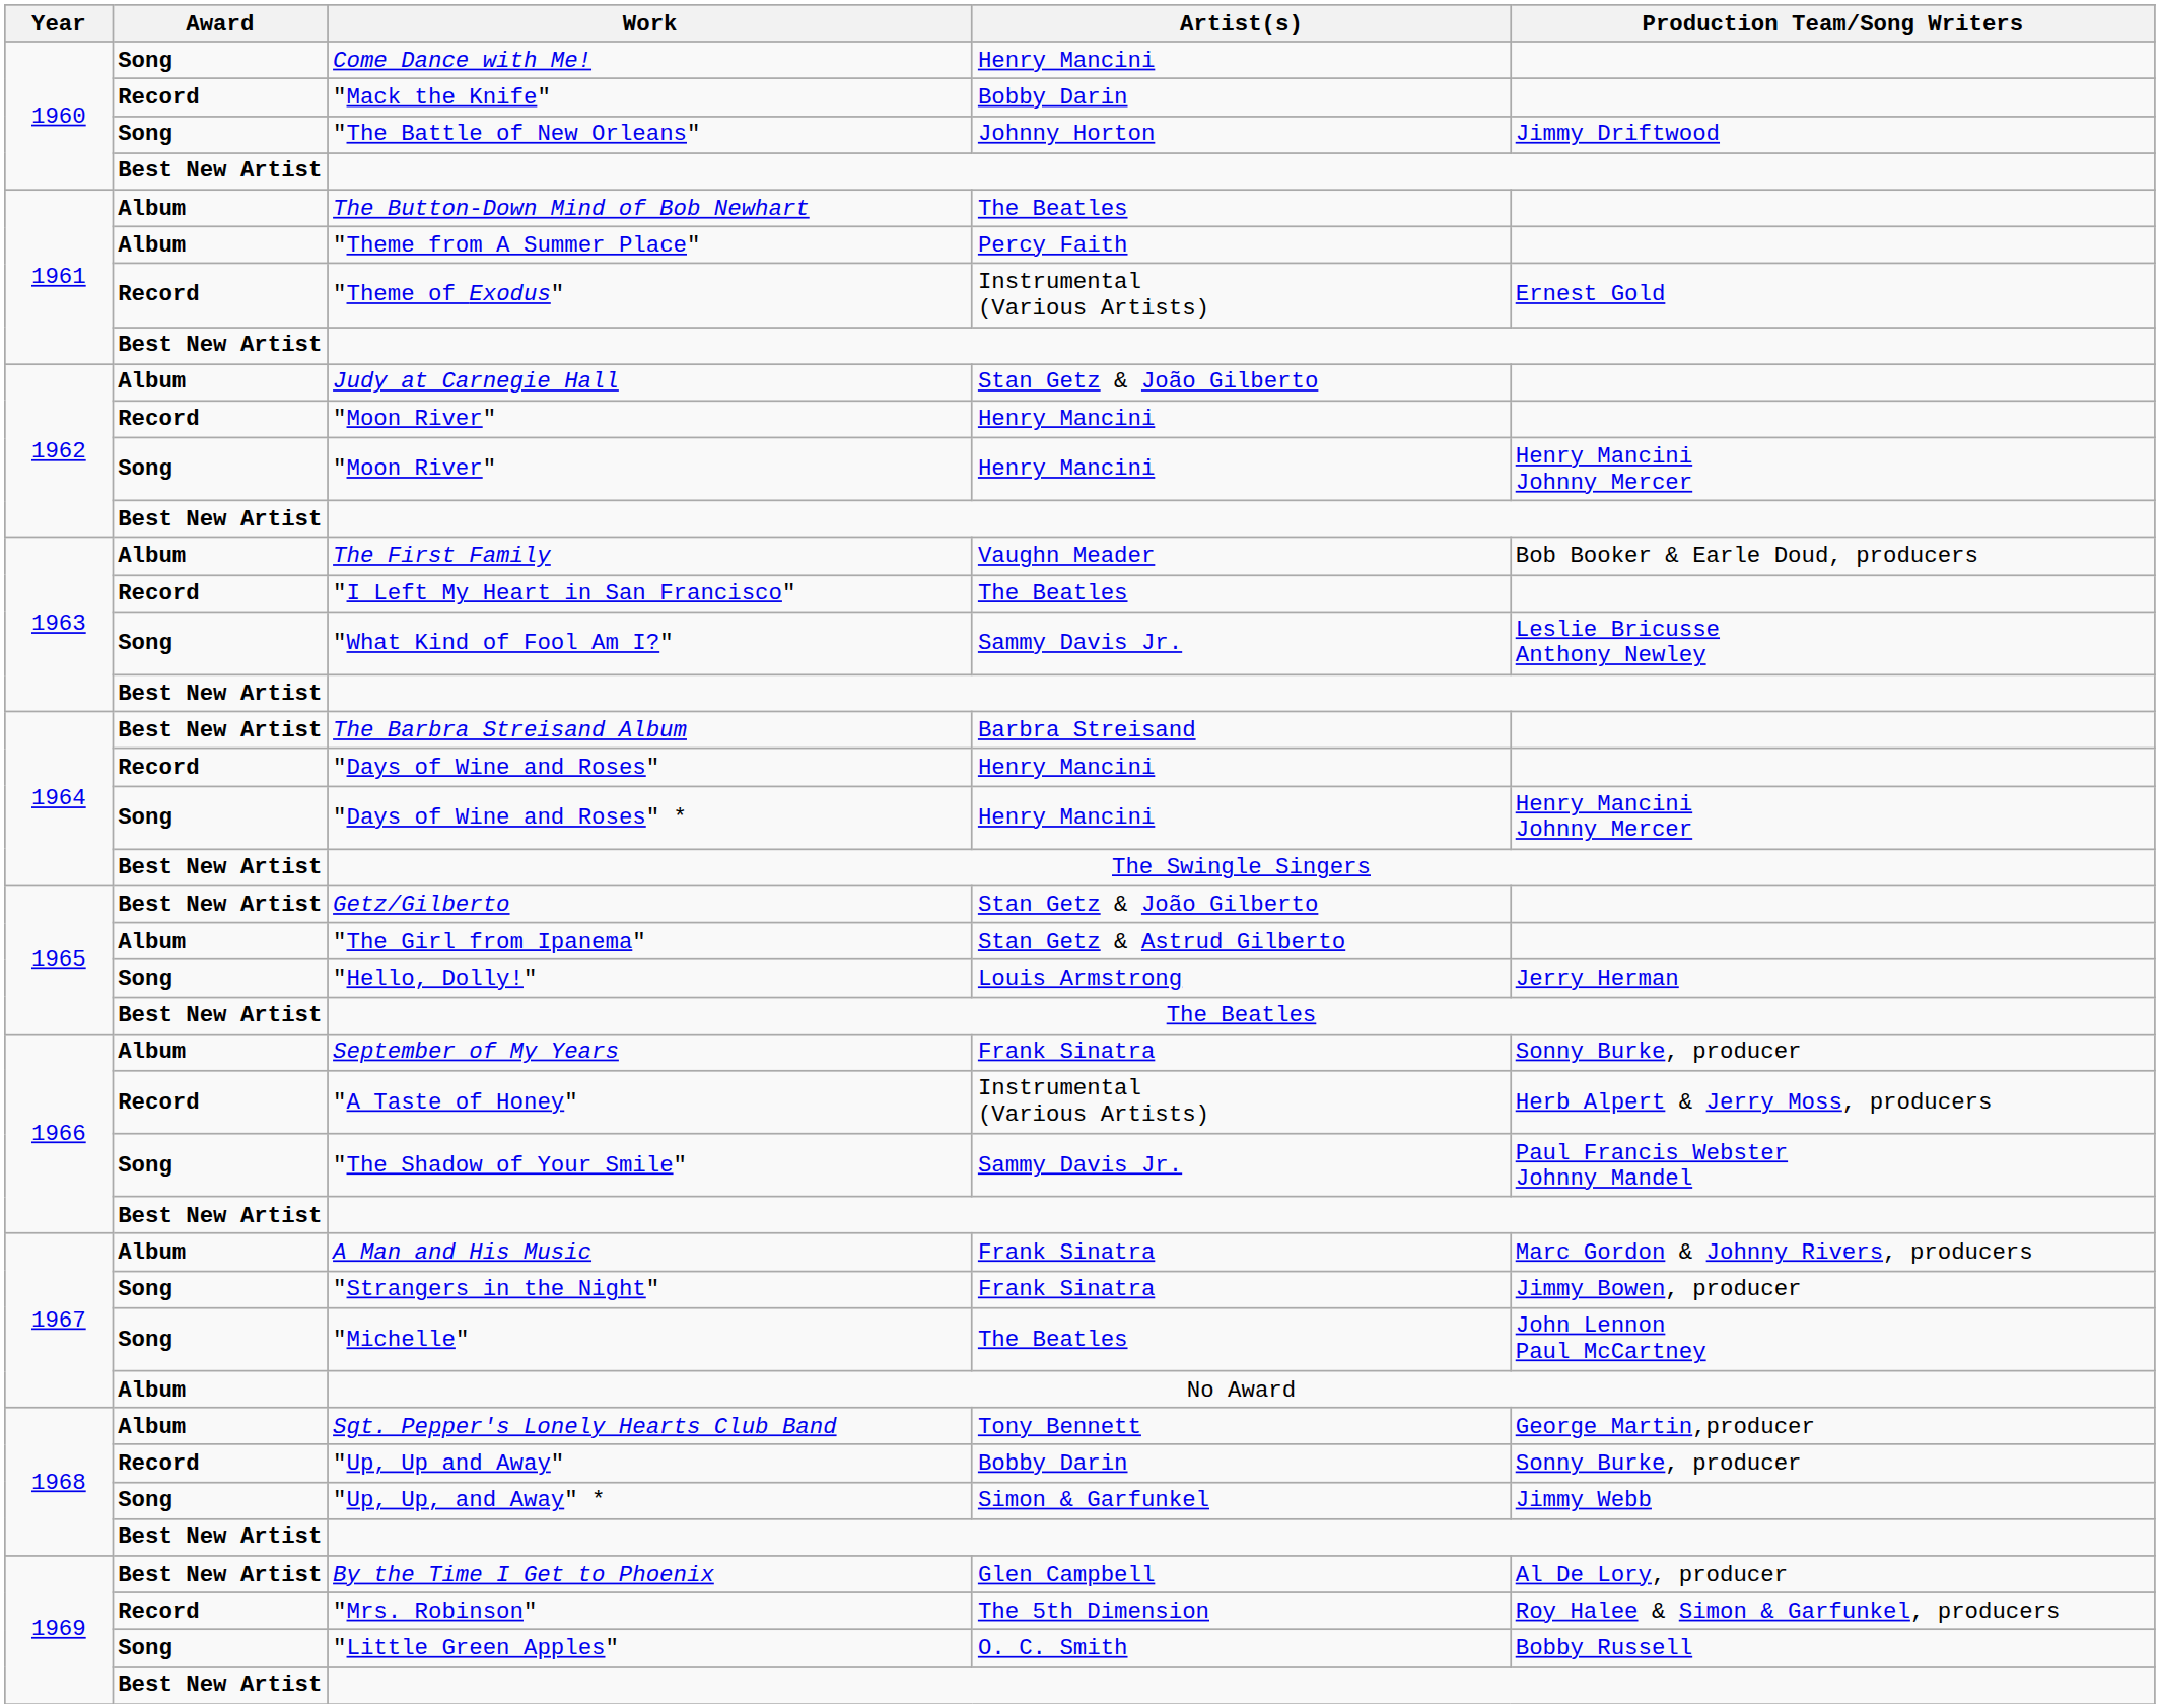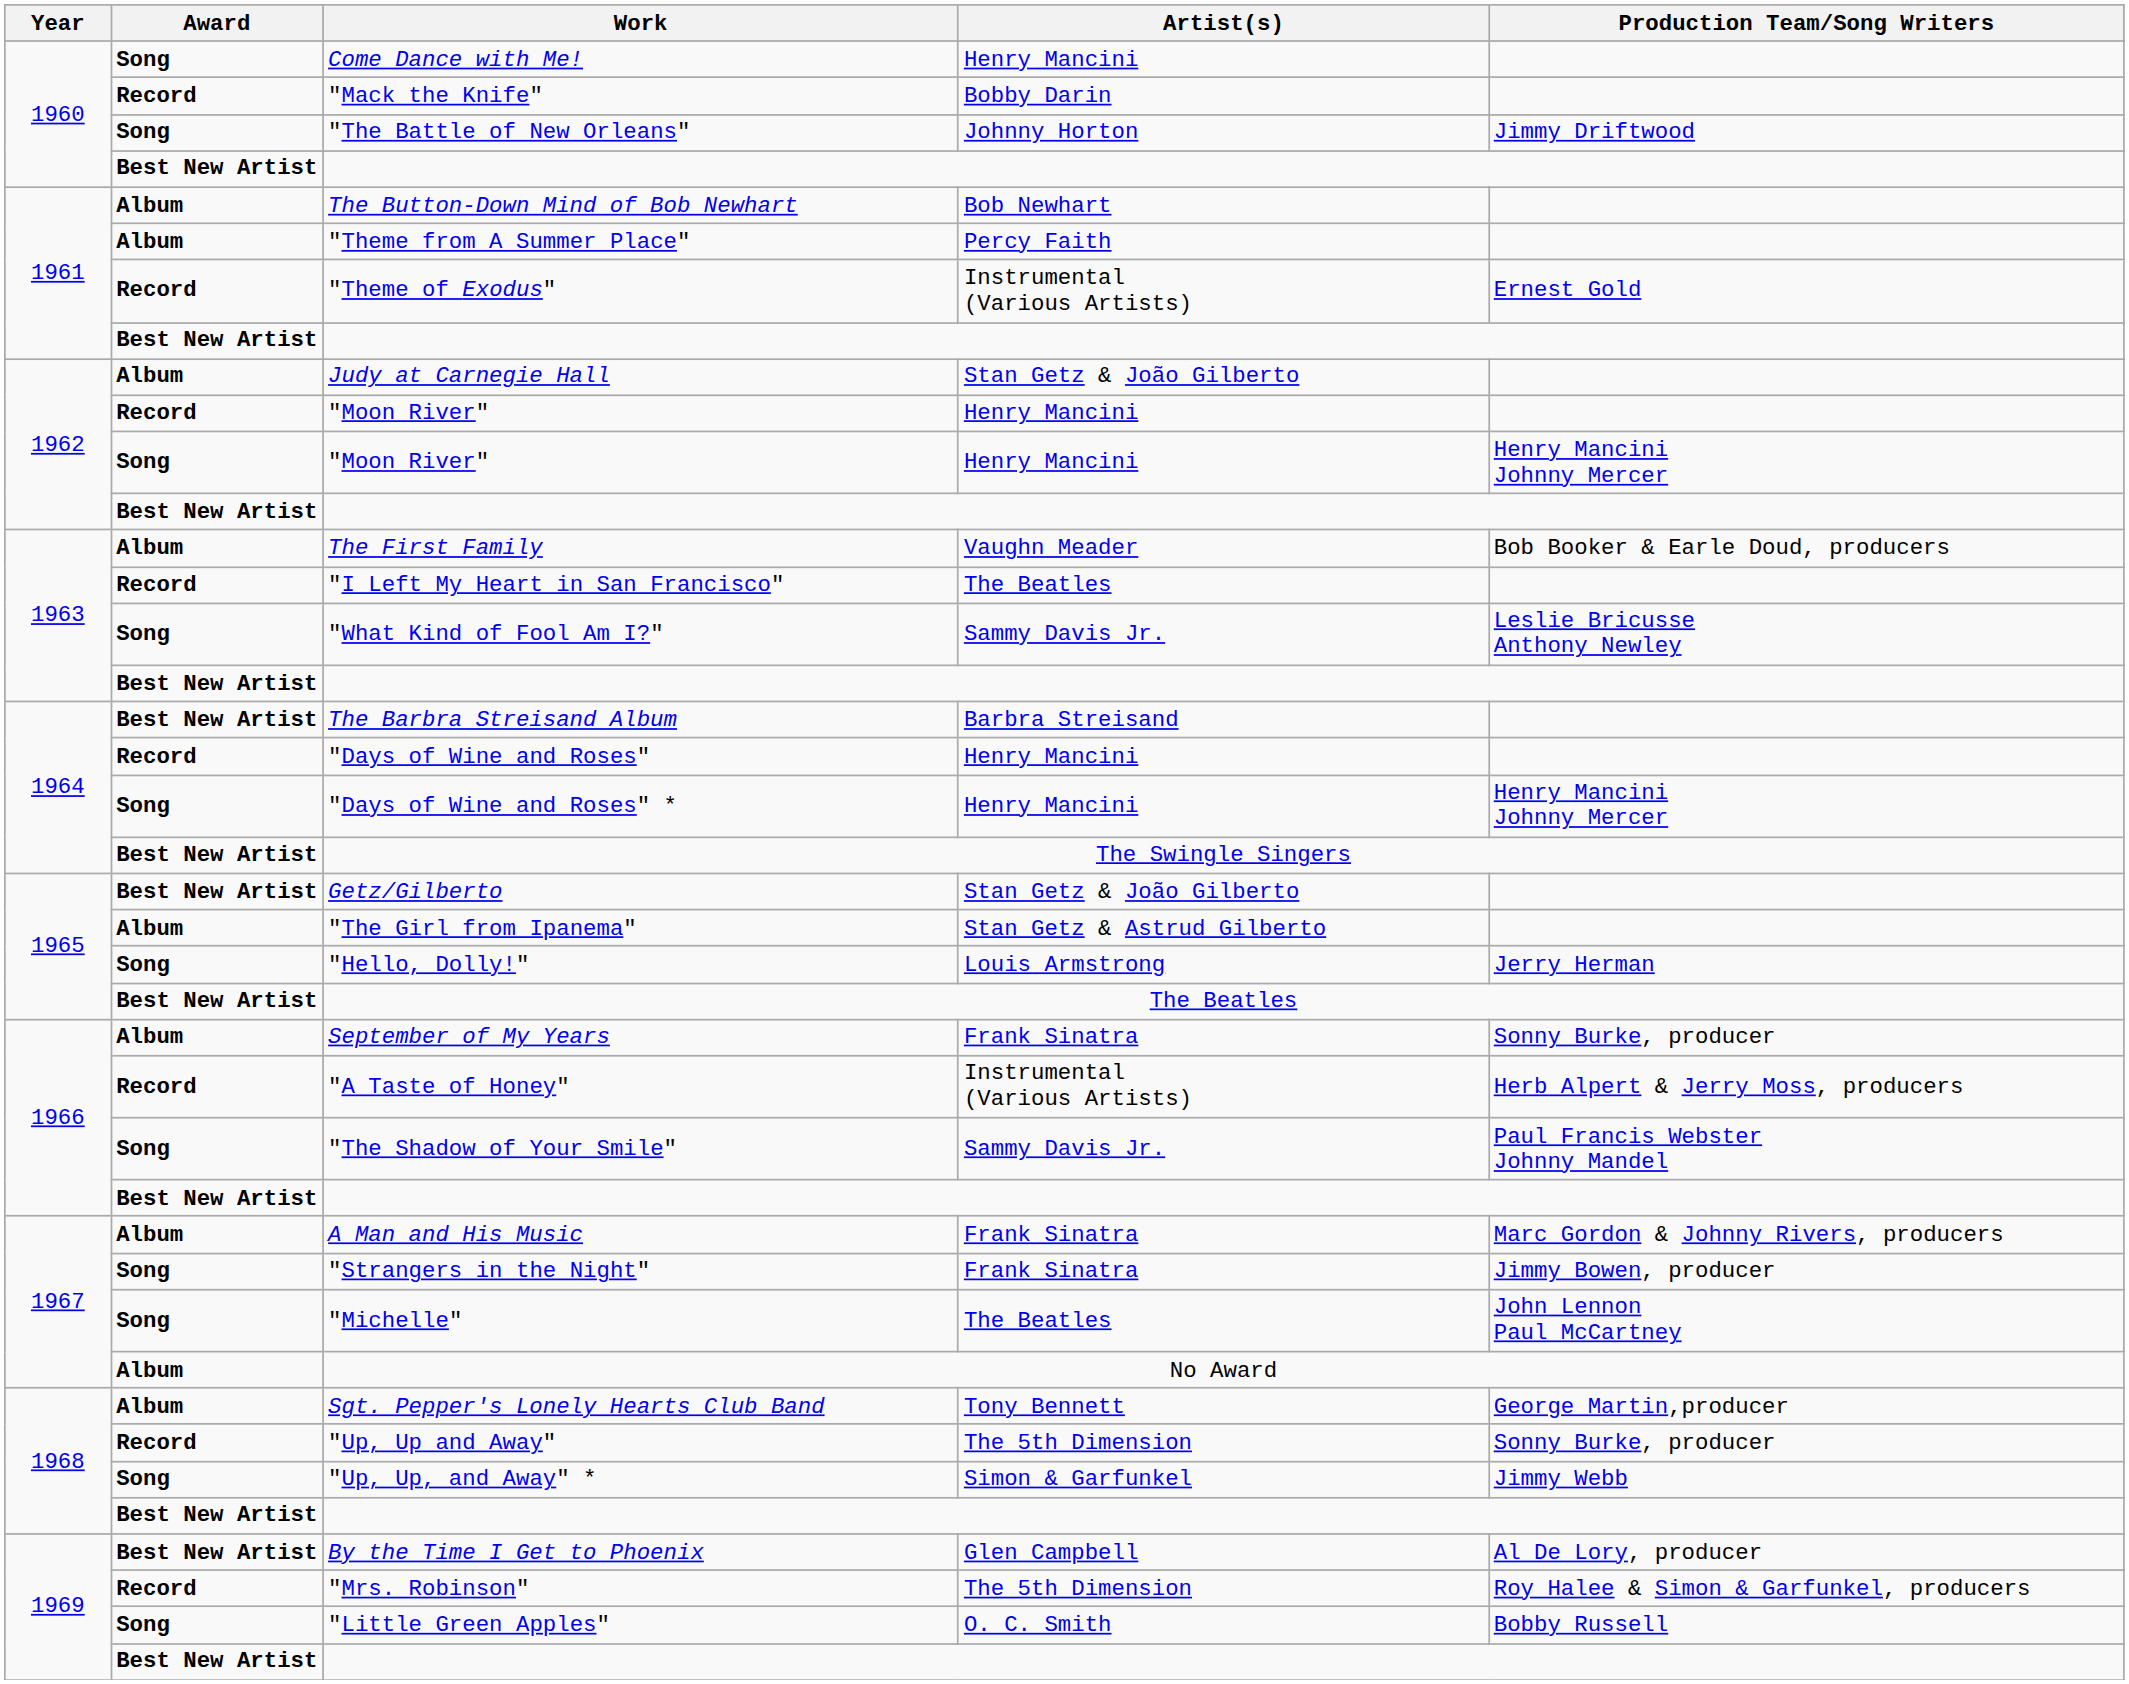 <table class="wikitable">
 <tr>
 <th width="5%">Year</th>
 <th width="10%">Award</th>
 <th width="30%">Work</th>
 <th width="25%">Artist(s)</th>
 <th width="30%">Production Team/Song Writers</th>
 </tr>
 <tr>
 <td rowspan="4" style="text-align:center;"><a href='#'>1960</a><br></td>
 <td><strong>Song</strong></td>
 <td><em><a href='#'>Come Dance with Me!</a></em></td>
 <td><a href='#'>Henry Mancini</a></td>
 <td></td>
 </tr>
 <tr>
 <td><strong>Record</strong></td>
 <td>"<a href='#'>Mack the Knife</a>"</td>
 <td><a href='#'>Bobby Darin</a></td>
 <td></td>
 </tr>
 <tr>
 <td><strong>Song</strong></td>
 <td>"<a href='#'>The Battle of New Orleans</a>"</td>
 <td><a href='#'>Johnny Horton</a></td>
 <td><a href='#'>Jimmy Driftwood</a></td>
 </tr>
 <tr>
 <td><strong>Best New Artist</strong></td>
 <td colspan="3" align="center"></td>
 </tr>
 <tr>
 <td rowspan="4" style="text-align:center;"><a href='#'>1961</a><br></td>
 <td><strong>Album</strong></td>
 <td><em><a href='#'>The Button-Down Mind of Bob Newhart</a></em></td>
-<td><a href='#'>The Beatles</a></td>
+<td><a href='#'>Bob Newhart</a></td>
 <td></td>
 </tr>
 <tr>
 <td><strong>Album</strong></td>
 <td>"<a href='#'>Theme from A Summer Place</a>"</td>
 <td><a href='#'>Percy Faith</a></td>
 <td></td>
 </tr>
 <tr>
 <td><strong>Record</strong></td>
 <td>"<a href='#'>Theme of <em>Exodus</em></a>"</td>
 <td>Instrumental <br>(Various Artists)</td>
 <td><a href='#'>Ernest Gold</a></td>
 </tr>
 <tr>
 <td><strong>Best New Artist</strong></td>
 <td colspan="3" align="center"></td>
 </tr>
 <tr>
 <td rowspan="4" style="text-align:center;"><a href='#'>1962</a><br></td>
 <td><strong>Album</strong></td>
 <td><em><a href='#'>Judy at Carnegie Hall</a></em></td>
 <td><a href='#'>Stan Getz</a> & <a href='#'>João Gilberto</a></td>
 <td></td>
 </tr>
 <tr>
 <td><strong>Record</strong></td>
 <td>"<a href='#'>Moon River</a>"</td>
 <td><a href='#'>Henry Mancini</a></td>
 <td></td>
 </tr>
 <tr>
 <td><strong>Song</strong></td>
 <td>"<a href='#'>Moon River</a>"</td>
 <td><a href='#'>Henry Mancini</a></td>
 <td><a href='#'>Henry Mancini</a><br><a href='#'>Johnny Mercer</a></td>
 </tr>
 <tr>
 <td><strong>Best New Artist</strong></td>
 <td colspan="3" align="center"></td>
 </tr>
 <tr>
 <td rowspan="4" style="text-align:center;"><a href='#'>1963</a><br></td>
 <td><strong>Album</strong></td>
 <td><em><a href='#'>The First Family</a></em></td>
 <td><a href='#'>Vaughn Meader</a></td>
 <td>Bob Booker & Earle Doud, producers</td>
 </tr>
 <tr>
 <td><strong>Record</strong></td>
 <td>"<a href='#'>I Left My Heart in San Francisco</a>"</td>
 <td><a href='#'>The Beatles</a></td>
 <td></td>
 </tr>
 <tr>
 <td><strong>Song</strong></td>
 <td>"<a href='#'>What Kind of Fool Am I?</a>"</td>
 <td><a href='#'>Sammy Davis Jr.</a></td>
 <td><a href='#'>Leslie Bricusse</a><br><a href='#'>Anthony Newley</a></td>
 </tr>
 <tr>
 <td><strong>Best New Artist</strong></td>
 <td colspan="3" align="center"></td>
 </tr>
 <tr>
 <td rowspan="4" style="text-align:center;"><a href='#'>1964</a><br></td>
 <td><strong>Best New Artist</strong></td>
 <td><em><a href='#'>The Barbra Streisand Album</a></em></td>
 <td><a href='#'>Barbra Streisand</a></td>
 <td></td>
 </tr>
 <tr>
 <td><strong>Record</strong></td>
 <td>"<a href='#'>Days of Wine and Roses</a>"</td>
 <td><a href='#'>Henry Mancini</a></td>
 <td></td>
 </tr>
 <tr>
 <td><strong>Song</strong></td>
 <td>"<a href='#'>Days of Wine and Roses</a>" *</td>
 <td><a href='#'>Henry Mancini</a></td>
 <td><a href='#'>Henry Mancini</a><br><a href='#'>Johnny Mercer</a></td>
 </tr>
 <tr>
 <td><strong>Best New Artist</strong></td>
 <td colspan="3" align="center"><a href='#'>The Swingle Singers</a></td>
 </tr>
 <tr>
 <td rowspan="4" style="text-align:center;"><a href='#'>1965</a><br></td>
 <td><strong>Best New Artist</strong></td>
 <td><em><a href='#'>Getz/Gilberto</a></em></td>
 <td><a href='#'>Stan Getz</a> & <a href='#'>João Gilberto</a></td>
 <td></td>
 </tr>
 <tr>
 <td><strong>Album</strong></td>
 <td>"<a href='#'>The Girl from Ipanema</a>"</td>
 <td><a href='#'>Stan Getz</a> & <a href='#'>Astrud Gilberto</a></td>
 <td></td>
 </tr>
 <tr>
 <td><strong>Song</strong></td>
 <td>"<a href='#'>Hello, Dolly!</a>"</td>
 <td><a href='#'>Louis Armstrong</a></td>
 <td><a href='#'>Jerry Herman</a></td>
 </tr>
 <tr>
 <td><strong>Best New Artist</strong></td>
 <td colspan="3" align="center"><a href='#'>The Beatles</a></td>
 </tr>
 <tr>
 <td rowspan="4" style="text-align:center;"><a href='#'>1966</a><br></td>
 <td><strong>Album</strong></td>
 <td><em><a href='#'>September of My Years</a></em></td>
 <td><a href='#'>Frank Sinatra</a></td>
 <td><a href='#'>Sonny Burke</a>, producer</td>
 </tr>
 <tr>
 <td><strong>Record</strong></td>
 <td>"<a href='#'>A Taste of Honey</a>"</td>
 <td>Instrumental <br>(Various Artists)</td>
 <td><a href='#'>Herb Alpert</a> & <a href='#'>Jerry Moss</a>, producers</td>
 </tr>
 <tr>
 <td><strong>Song</strong></td>
 <td>"<a href='#'>The Shadow of Your Smile</a>"</td>
 <td><a href='#'>Sammy Davis Jr.</a></td>
 <td><a href='#'>Paul Francis Webster</a><br><a href='#'>Johnny Mandel</a></td>
 </tr>
 <tr>
 <td><strong>Best New Artist</strong></td>
 <td colspan="3" align="center"></td>
 </tr>
 <tr>
 <td rowspan="4" style="text-align:center;"><a href='#'>1967</a><br></td>
 <td><strong>Album</strong></td>
 <td><em><a href='#'>A Man and His Music</a></em></td>
 <td><a href='#'>Frank Sinatra</a></td>
 <td><a href='#'>Marc Gordon</a> & <a href='#'>Johnny Rivers</a>, producers</td>
 </tr>
 <tr>
 <td><strong>Song</strong></td>
 <td>"<a href='#'>Strangers in the Night</a>"</td>
 <td><a href='#'>Frank Sinatra</a></td>
 <td><a href='#'>Jimmy Bowen</a>, producer</td>
 </tr>
 <tr>
 <td><strong>Song</strong></td>
 <td>"<a href='#'>Michelle</a>"</td>
 <td><a href='#'>The Beatles</a></td>
 <td><a href='#'>John Lennon</a><br><a href='#'>Paul McCartney</a></td>
 </tr>
 <tr>
 <td><strong>Album</strong></td>
 <td colspan="3" align="center">No Award</td>
 </tr>
 <tr>
 <td rowspan="4" style="text-align:center;"><a href='#'>1968</a><br></td>
 <td><strong>Album</strong></td>
 <td><em><a href='#'>Sgt. Pepper's Lonely Hearts Club Band</a></em></td>
 <td><a href='#'>Tony Bennett</a></td>
 <td><a href='#'>George Martin</a>,producer</td>
 </tr>
 <tr>
 <td><strong>Record</strong></td>
 <td>"<a href='#'>Up, Up and Away</a>"</td>
-<td><a href='#'>Bobby Darin</a></td>
+<td><a href='#'>The 5th Dimension</a></td>
 <td><a href='#'>Sonny Burke</a>, producer</td>
 </tr>
 <tr>
 <td><strong>Song</strong></td>
 <td>"<a href='#'>Up, Up, and Away</a>" *</td>
 <td><a href='#'>Simon & Garfunkel</a></td>
 <td><a href='#'>Jimmy Webb</a></td>
 </tr>
 <tr>
 <td><strong>Best New Artist</strong></td>
 <td colspan="3" align="center"></td>
 </tr>
 <tr>
 <td rowspan="4" style="text-align:center;"><a href='#'>1969</a><br></td>
 <td><strong>Best New Artist</strong></td>
 <td><em><a href='#'>By the Time I Get to Phoenix</a></em></td>
 <td><a href='#'>Glen Campbell</a></td>
 <td><a href='#'>Al De Lory</a>, producer</td>
 </tr>
 <tr>
 <td><strong>Record</strong></td>
 <td>"<a href='#'>Mrs. Robinson</a>"</td>
 <td><a href='#'>The 5th Dimension</a></td>
 <td><a href='#'>Roy Halee</a> & <a href='#'>Simon & Garfunkel</a>, producers</td>
 </tr>
 <tr>
 <td><strong>Song</strong></td>
 <td>"<a href='#'>Little Green Apples</a>"</td>
 <td><a href='#'>O. C. Smith</a></td>
 <td><a href='#'>Bobby Russell</a></td>
 </tr>
 <tr>
 <td><strong>Best New Artist</strong></td>
 <td colspan="3" align="center"></td>
 </tr>
 </table>
